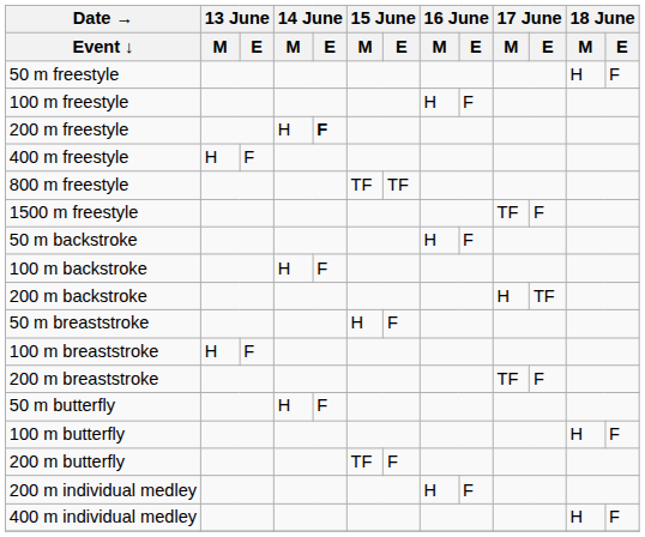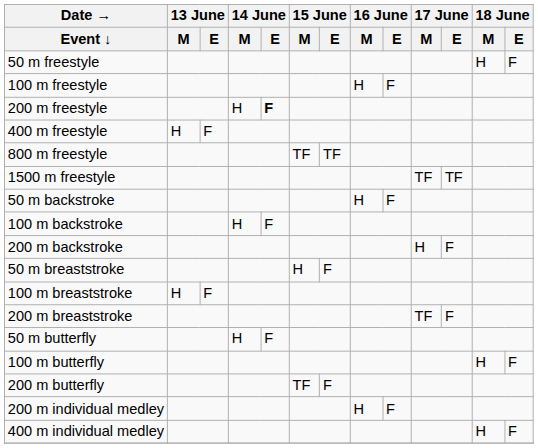 <table class="wikitable swimming-schedule floatleft">
 <tr>
 <th>Date →</th>
 <th colspan=2>13 June</th>
 <th colspan=2>14 June</th>
 <th colspan=2>15 June</th>
 <th colspan=2>16 June</th>
 <th colspan=2>17 June</th>
 <th colspan=2>18 June</th>
 </tr>
 <tr>
 <th>Event ↓</th>
 <th>M</th>
 <th>E</th>
 <th>M</th>
 <th>E</th>
 <th>M</th>
 <th>E</th>
 <th>M</th>
 <th>E</th>
 <th>M</th>
 <th>E</th>
 <th>M</th>
 <th>E</th>
 </tr>
 <tr>
 <td class=event>50 m freestyle</td>
 <td colspan=2></td>
 <td colspan=2></td>
 <td colspan=2></td>
 <td colspan=2></td>
 <td colspan=2></td>
 <td class=heats>H</td>
 <td class=final>F</td>
 </tr>
 <tr>
 <td class=event>100 m freestyle</td>
 <td colspan=2></td>
 <td colspan=2></td>
 <td colspan=2></td>
 <td class=heats>H</td>
 <td class=final>F</td>
 <td colspan=2></td>
 <td colspan=2></td>
 </tr>
 <tr>
 <td class=event>200 m freestyle</td>
 <td colspan=2></td>
 <td class=heats>H</td>
 <td class=final><strong>F</strong></td>
 <td colspan=2></td>
 <td colspan=2></td>
 <td colspan=2></td>
 <td colspan=2></td>
 </tr>
 <tr>
 <td class=event>400 m freestyle</td>
 <td class=heats>H</td>
 <td class=final>F</td>
 <td colspan=2></td>
 <td colspan=2></td>
 <td colspan=2></td>
 <td colspan=2></td>
 <td colspan=2></td>
 </tr>
 <tr>
 <td class=event>800 m freestyle</td>
 <td colspan=2></td>
 <td colspan=2></td>
 <td class=timed-final>TF</td>
 <td class=timed-final>TF</td>
 <td colspan=2></td>
 <td colspan=2></td>
 <td colspan=2></td>
 </tr>
 <tr>
 <td class=event>1500 m freestyle</td>
 <td colspan=2></td>
 <td colspan=2></td>
 <td colspan=2></td>
 <td colspan=2></td>
 <td class=timed-final>TF</td>
-<td class=final>F</td>
+<td class=timed-final>TF</td>
 <td colspan=2></td>
 </tr>
 <tr>
 <td class=event>50 m backstroke</td>
 <td colspan=2></td>
 <td colspan=2></td>
 <td colspan=2></td>
 <td class=heats>H</td>
 <td class=final>F</td>
 <td colspan=2></td>
 <td colspan=2></td>
 </tr>
 <tr>
 <td class=event>100 m backstroke</td>
 <td colspan=2></td>
 <td class=heats>H</td>
 <td class=final>F</td>
 <td colspan=2></td>
 <td colspan=2></td>
 <td colspan=2></td>
 <td colspan=2></td>
 </tr>
 <tr>
 <td class=event>200 m backstroke</td>
 <td colspan=2></td>
 <td colspan=2></td>
 <td colspan=2></td>
 <td colspan=2></td>
 <td class=heats>H</td>
-<td class=timed-final>TF</td>
+<td class=final>F</td>
 <td colspan=2></td>
 </tr>
 <tr>
 <td class=event>50 m breaststroke</td>
 <td colspan=2></td>
 <td colspan=2></td>
 <td class=heats>H</td>
 <td class=final>F</td>
 <td colspan=2></td>
 <td colspan=2></td>
 <td colspan=2></td>
 </tr>
 <tr>
 <td class=event>100 m breaststroke</td>
 <td class=heats>H</td>
 <td class=final>F</td>
 <td colspan=2></td>
 <td colspan=2></td>
 <td colspan=2></td>
 <td colspan=2></td>
 <td colspan=2></td>
 </tr>
 <tr>
 <td class=event>200 m breaststroke</td>
 <td colspan=2></td>
 <td colspan=2></td>
 <td colspan=2></td>
 <td colspan=2></td>
 <td class=timed-final>TF</td>
 <td class=final>F</td>
 <td colspan=2></td>
 </tr>
 <tr>
 <td class=event>50 m butterfly</td>
 <td colspan=2></td>
 <td class=heats>H</td>
 <td class=final>F</td>
 <td colspan=2></td>
 <td colspan=2></td>
 <td colspan=2></td>
 <td colspan=2></td>
 </tr>
 <tr>
 <td class=event>100 m butterfly</td>
 <td colspan=2></td>
 <td colspan=2></td>
 <td colspan=2></td>
 <td colspan=2></td>
 <td colspan=2></td>
 <td class=heats>H</td>
 <td class=final>F</td>
 </tr>
 <tr>
 <td class=event>200 m butterfly</td>
 <td colspan=2></td>
 <td colspan=2></td>
 <td class=timed-final>TF</td>
 <td class=final>F</td>
 <td colspan=2></td>
 <td colspan=2></td>
 <td colspan=2></td>
 </tr>
 <tr>
 <td class=event>200 m individual medley</td>
 <td colspan=2></td>
 <td colspan=2></td>
 <td colspan=2></td>
 <td class=heats>H</td>
 <td class=final>F</td>
 <td colspan=2></td>
 <td colspan=2></td>
 </tr>
 <tr>
 <td class=event>400 m individual medley</td>
 <td colspan=2></td>
 <td colspan=2></td>
 <td colspan=2></td>
 <td colspan=2></td>
 <td colspan=2></td>
 <td class=heats>H</td>
 <td class=final>F</td>
 </tr>
 <tr>
 </tr>
 </table>
